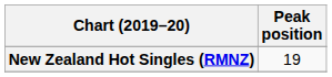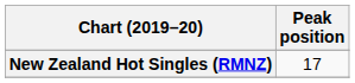 <table class="wikitable sortable plainrowheaders" style="text-align:center">
 <tr>
 <th scope="col">Chart (2019–20)</th>
 <th scope="col">Peak<br>position</th>
 </tr>
 <tr>
 </tr>
 <tr>
 </tr>
 <tr>
 <th scope="row">New Zealand Hot Singles (<a href='#'>RMNZ</a>)</th>
-<td>19</td>
+<td>17</td>
 </tr>
 <tr>
 </tr>
 <tr>
 </tr>
 </table>
